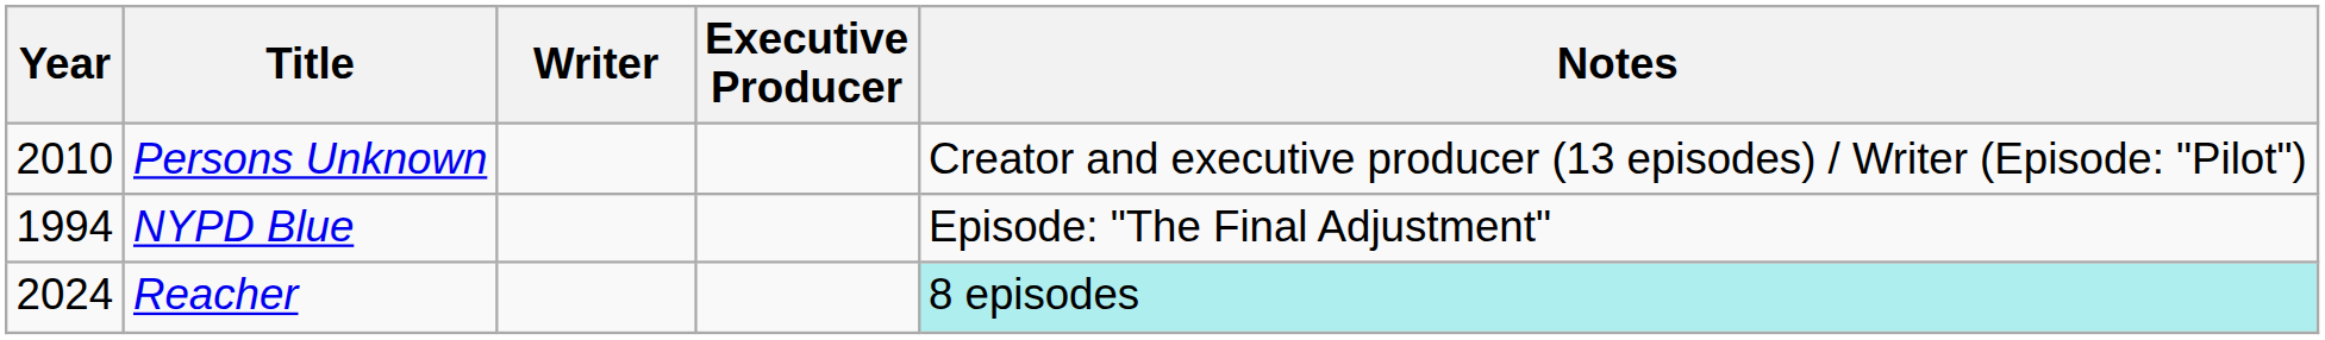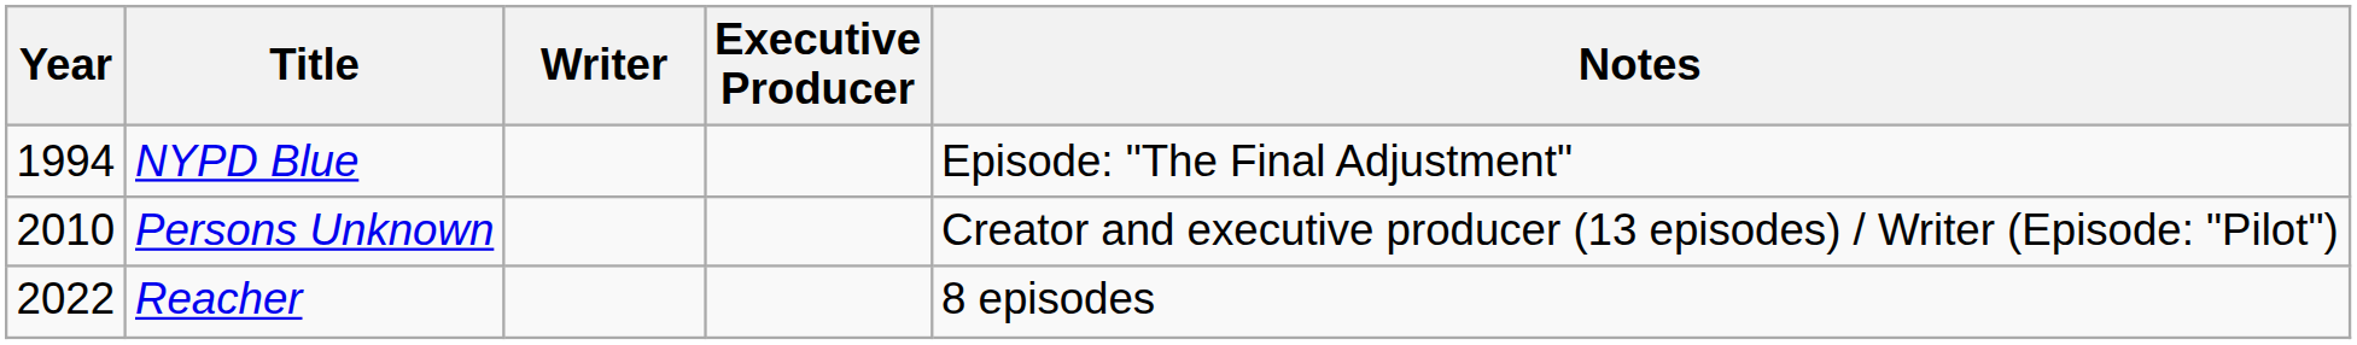 <table class="wikitable">
 <tr>
 <th>Year</th>
 <th>Title</th>
 <th style="width:65px;">Writer</th>
 <th style="width:65px;">Executive<br>Producer</th>
 <th>Notes</th>
 </tr>
 <tr>
+<td>1994</td>
+<td><em><a href='#'>NYPD Blue</a></em></td>
+<td></td>
+<td></td>
+<td>Episode: "The Final Adjustment"</td>
+</tr>
+<tr>
 <td>2010</td>
 <td><em><a href='#'>Persons Unknown</a></em></td>
 <td></td>
 <td></td>
 <td>Creator and executive producer (13 episodes) / Writer (Episode: "Pilot")</td>
 </tr>
 <tr>
-<td>1994</td>
-<td><em><a href='#'>NYPD Blue</a></em></td>
-<td></td>
-<td></td>
-<td>Episode: "The Final Adjustment"</td>
-</tr>
-<tr>
-<td>2024</td>
+<td>2022</td>
 <td><em><a href='#'>Reacher</a></em></td>
 <td></td>
 <td></td>
-<td style="background: paleturquoise;">8 episodes</td>
+<td>8 episodes</td>
 </tr>
 </table>
